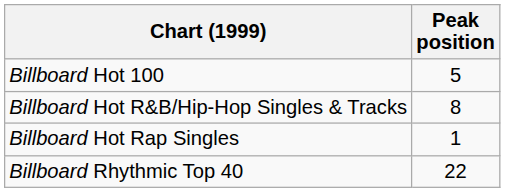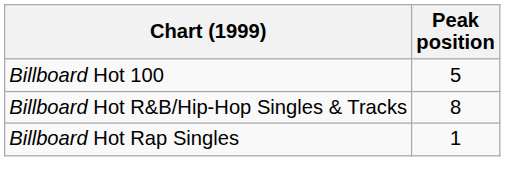 <table class="wikitable">
 <tr>
 <th>Chart (1999)</th>
 <th>Peak<br>position</th>
 </tr>
 <tr>
 <td><em>Billboard</em> Hot 100</td>
 <td align="center">5</td>
 </tr>
 <tr>
 <td><em>Billboard</em> Hot R&B/Hip-Hop Singles & Tracks</td>
 <td align="center">8</td>
 </tr>
 <tr>
 <td><em>Billboard</em> Hot Rap Singles</td>
 <td align="center">1</td>
 </tr>
-<tr>
-<td><em>Billboard</em> Rhythmic Top 40</td>
-<td align="center">22</td>
-</tr>
 </table>
